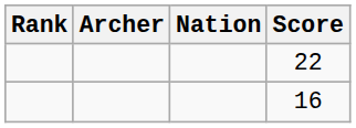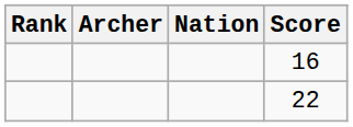 <table class="wikitable sortable" style="text-align:center">
 <tr>
 <th>Rank</th>
 <th>Archer</th>
 <th>Nation</th>
 <th>Score</th>
 </tr>
 <tr>
 <td></td>
 <td align=left></td>
 <td align=left></td>
-<td>22</td>
+<td>16</td>
 </tr>
 <tr>
 <td></td>
 <td align=left></td>
 <td align=left></td>
-<td>16</td>
+<td>22</td>
 </tr>
 </table>
